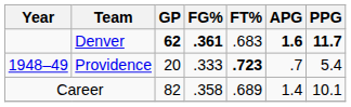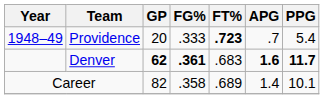 <table class="wikitable sortable" style="font-size:95%; text-align:right;">
 <tr>
 <th>Year</th>
 <th>Team</th>
 <th>GP</th>
 <th>FG%</th>
 <th>FT%</th>
 <th>APG</th>
 <th>PPG</th>
 </tr>
 <tr>
+<td style="text-align:left;"><a href='#'>1948–49</a></td>
+<td style="text-align:left;"><a href='#'>Providence</a></td>
+<td>20</td>
+<td>.333</td>
+<td><strong>.723</strong></td>
+<td>.7</td>
+<td>5.4</td>
+</tr>
+<tr>
 <td style="text-align:left;"></td>
 <td style="text-align:left;"><a href='#'>Denver</a></td>
 <td><strong>62</strong></td>
 <td><strong>.361</strong></td>
 <td>.683</td>
 <td><strong>1.6</strong></td>
 <td><strong>11.7</strong></td>
-</tr>
-<tr>
-<td style="text-align:left;"><a href='#'>1948–49</a></td>
-<td style="text-align:left;"><a href='#'>Providence</a></td>
-<td>20</td>
-<td>.333</td>
-<td><strong>.723</strong></td>
-<td>.7</td>
-<td>5.4</td>
 </tr>
 <tr>
 <td style="text-align:center;" colspan="2">Career</td>
 <td>82</td>
 <td>.358</td>
 <td>.689</td>
 <td>1.4</td>
 <td>10.1</td>
 </tr>
 <tr>
 </tr>
 </table>
